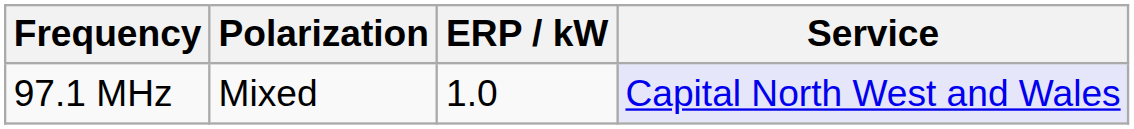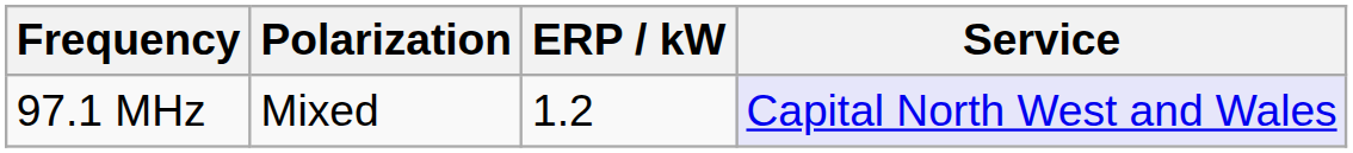 <table class="wikitable sortable">
 <tr>
 <th>Frequency</th>
 <th>Polarization</th>
 <th>ERP / kW</th>
 <th>Service</th>
 </tr>
 <tr>
 <td>97.1 MHz</td>
 <td>Mixed</td>
-<td>1.0</td>
+<td>1.2</td>
 <td style="background: lavender;"><a href='#'>Capital North West and Wales</a></td>
 </tr>
 </table>
